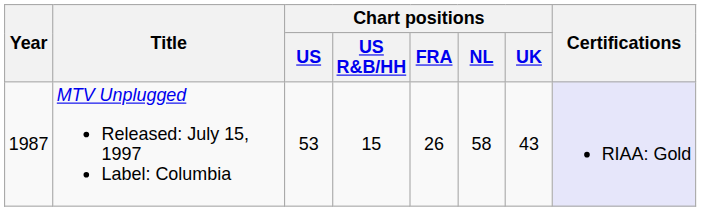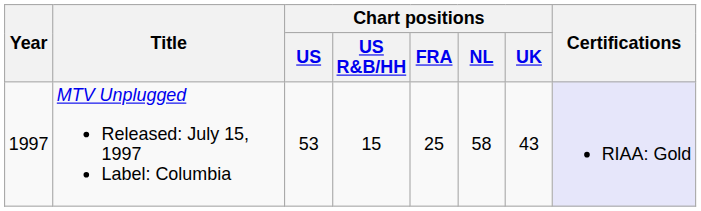 <table class="wikitable">
 <tr>
 <th rowspan="2">Year</th>
 <th rowspan="2" width="200">Title</th>
 <th colspan="5">Chart positions</th>
 <th rowspan="2">Certifications</th>
 </tr>
 <tr>
 <th width="35"><a href='#'>US</a><br></th>
 <th width="35"><a href='#'>US<br>R&B/HH</a><br></th>
 <th width="35"><a href='#'>FRA</a><br></th>
 <th width="35"><a href='#'>NL</a><br></th>
 <th width="35"><a href='#'>UK</a><br></th>
 </tr>
 <tr>
-<td>1987</td>
+<td>1997</td>
 <td><em><a href='#'>MTV Unplugged</a></em><br><ul><li>Released: July 15, 1997</li><li>Label: Columbia</li></ul></td>
 <td align="center">53</td>
 <td align="center">15</td>
-<td align="center">26</td>
+<td align="center">25</td>
 <td align="center">58</td>
 <td align="center">43</td>
 <td style="background: lavender;"><br><ul><li>RIAA: Gold</li></ul></td>
 </tr>
 </table>
